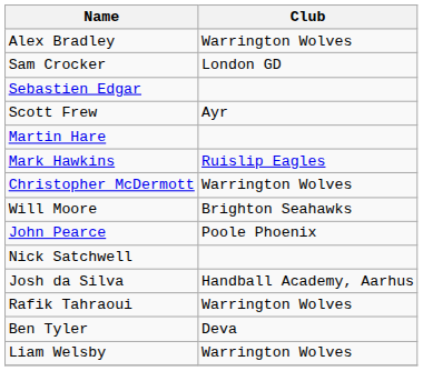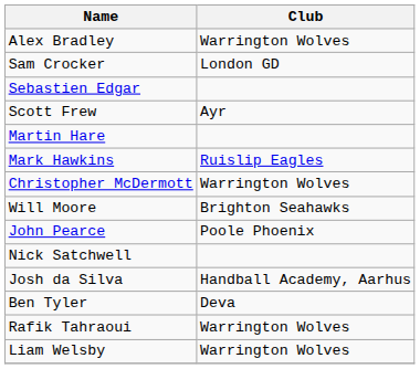 <table class="wikitable">
 <tr>
 <th>Name</th>
 <th>Club</th>
 </tr>
 <tr>
 <td>Alex Bradley</td>
 <td>Warrington Wolves</td>
 </tr>
 <tr>
 <td>Sam Crocker</td>
 <td>London GD</td>
 </tr>
 <tr>
 <td><a href='#'>Sebastien Edgar</a></td>
 <td></td>
 </tr>
 <tr>
 <td>Scott Frew</td>
 <td>Ayr</td>
 </tr>
 <tr>
 <td><a href='#'>Martin Hare</a></td>
 <td></td>
 </tr>
 <tr>
 <td><a href='#'>Mark Hawkins</a></td>
 <td><a href='#'>Ruislip Eagles</a></td>
 </tr>
 <tr>
 <td><a href='#'>Christopher McDermott</a></td>
 <td>Warrington Wolves</td>
 </tr>
 <tr>
 <td>Will Moore</td>
 <td>Brighton Seahawks</td>
 </tr>
 <tr>
 <td><a href='#'>John Pearce</a></td>
 <td>Poole Phoenix</td>
 </tr>
 <tr>
 <td>Nick Satchwell</td>
 <td></td>
 </tr>
 <tr>
 <td>Josh da Silva</td>
 <td>Handball Academy, Aarhus</td>
 </tr>
 <tr>
+<td>Ben Tyler</td>
+<td>Deva</td>
+</tr>
+<tr>
 <td>Rafik Tahraoui</td>
 <td>Warrington Wolves</td>
-</tr>
-<tr>
-<td>Ben Tyler</td>
-<td>Deva</td>
 </tr>
 <tr>
 <td>Liam Welsby</td>
 <td>Warrington Wolves</td>
 </tr>
 <tr>
 </tr>
 </table>
